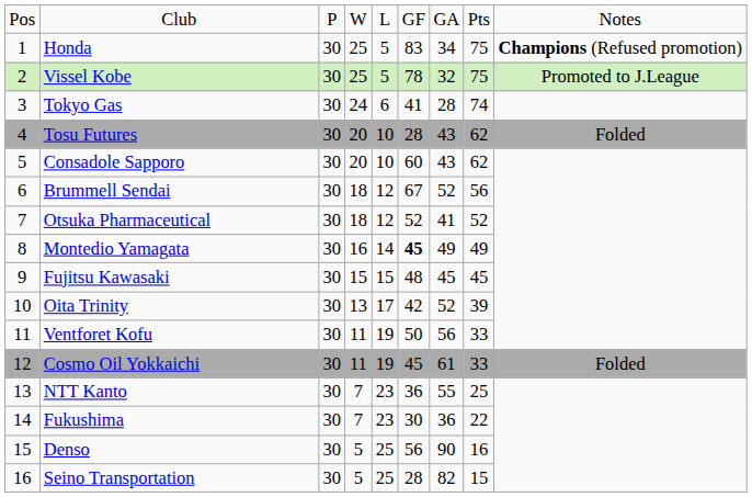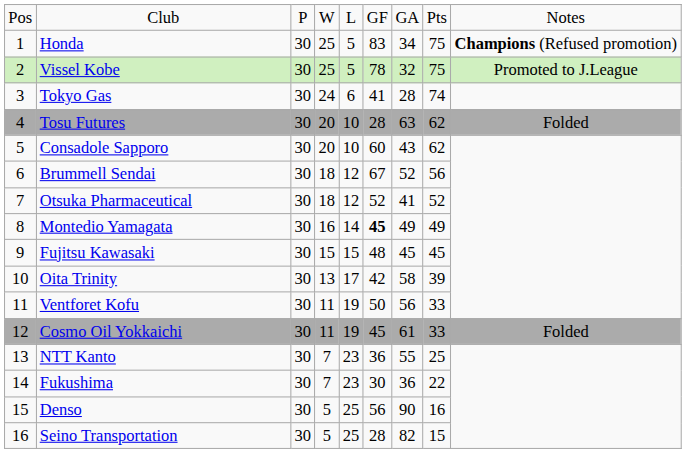 <table class="wikitable" style="text-align:center;">
 <tr>
 <td>Pos</td>
 <td style="width:15em">Club</td>
 <td>P</td>
 <td>W</td>
 <td>L</td>
 <td>GF</td>
 <td>GA</td>
 <td>Pts</td>
 <td>Notes</td>
 </tr>
 <tr>
 <td>1</td>
 <td align="left"><a href='#'>Honda</a></td>
 <td>30</td>
 <td>25</td>
 <td>5</td>
 <td>83</td>
 <td>34</td>
 <td>75</td>
 <td><strong>Champions</strong> (Refused promotion)</td>
 </tr>
 <tr bgcolor="#D0F0C0">
 <td>2</td>
 <td align="left"><a href='#'>Vissel Kobe</a></td>
 <td>30</td>
 <td>25</td>
 <td>5</td>
 <td>78</td>
 <td>32</td>
 <td>75</td>
 <td>Promoted to J.League</td>
 </tr>
 <tr>
 <td>3</td>
 <td align="left"><a href='#'>Tokyo Gas</a></td>
 <td>30</td>
 <td>24</td>
 <td>6</td>
 <td>41</td>
 <td>28</td>
 <td>74</td>
 </tr>
 <tr bgcolor="#ababab">
 <td>4</td>
 <td align="left"><a href='#'>Tosu Futures</a></td>
 <td>30</td>
 <td>20</td>
 <td>10</td>
 <td>28</td>
-<td>43</td>
+<td>63</td>
 <td>62</td>
 <td>Folded</td>
 </tr>
 <tr>
 <td>5</td>
 <td align="left"><a href='#'>Consadole Sapporo</a></td>
 <td>30</td>
 <td>20</td>
 <td>10</td>
 <td>60</td>
 <td>43</td>
 <td>62</td>
 </tr>
 <tr>
 <td>6</td>
 <td align="left"><a href='#'>Brummell Sendai</a></td>
 <td>30</td>
 <td>18</td>
 <td>12</td>
 <td>67</td>
 <td>52</td>
 <td>56</td>
 </tr>
 <tr>
 <td>7</td>
 <td align="left"><a href='#'>Otsuka Pharmaceutical</a></td>
 <td>30</td>
 <td>18</td>
 <td>12</td>
 <td>52</td>
 <td>41</td>
 <td>52</td>
 </tr>
 <tr>
 <td>8</td>
 <td align="left"><a href='#'>Montedio Yamagata</a></td>
 <td>30</td>
 <td>16</td>
 <td>14</td>
 <td><strong>45</strong></td>
 <td>49</td>
 <td>49</td>
 </tr>
 <tr>
 <td>9</td>
 <td align="left"><a href='#'>Fujitsu Kawasaki</a></td>
 <td>30</td>
 <td>15</td>
 <td>15</td>
 <td>48</td>
 <td>45</td>
 <td>45</td>
 </tr>
 <tr>
 <td>10</td>
 <td align="left"><a href='#'>Oita Trinity</a></td>
 <td>30</td>
 <td>13</td>
 <td>17</td>
 <td>42</td>
-<td>52</td>
+<td>58</td>
 <td>39</td>
 </tr>
 <tr>
 <td>11</td>
 <td align="left"><a href='#'>Ventforet Kofu</a></td>
 <td>30</td>
 <td>11</td>
 <td>19</td>
 <td>50</td>
 <td>56</td>
 <td>33</td>
 </tr>
 <tr bgcolor="#ababab">
 <td>12</td>
 <td align="left"><a href='#'>Cosmo Oil Yokkaichi</a></td>
 <td>30</td>
 <td>11</td>
 <td>19</td>
 <td>45</td>
 <td>61</td>
 <td>33</td>
 <td>Folded</td>
 </tr>
 <tr>
 <td>13</td>
 <td align="left"><a href='#'>NTT Kanto</a></td>
 <td>30</td>
 <td>7</td>
 <td>23</td>
 <td>36</td>
 <td>55</td>
 <td>25</td>
 </tr>
 <tr>
 <td>14</td>
 <td align="left"><a href='#'>Fukushima</a></td>
 <td>30</td>
 <td>7</td>
 <td>23</td>
 <td>30</td>
 <td>36</td>
 <td>22</td>
 </tr>
 <tr>
 <td>15</td>
 <td align="left"><a href='#'>Denso</a></td>
 <td>30</td>
 <td>5</td>
 <td>25</td>
 <td>56</td>
 <td>90</td>
 <td>16</td>
 </tr>
 <tr>
 <td>16</td>
 <td align="left"><a href='#'>Seino Transportation</a></td>
 <td>30</td>
 <td>5</td>
 <td>25</td>
 <td>28</td>
 <td>82</td>
 <td>15</td>
 </tr>
 </table>
